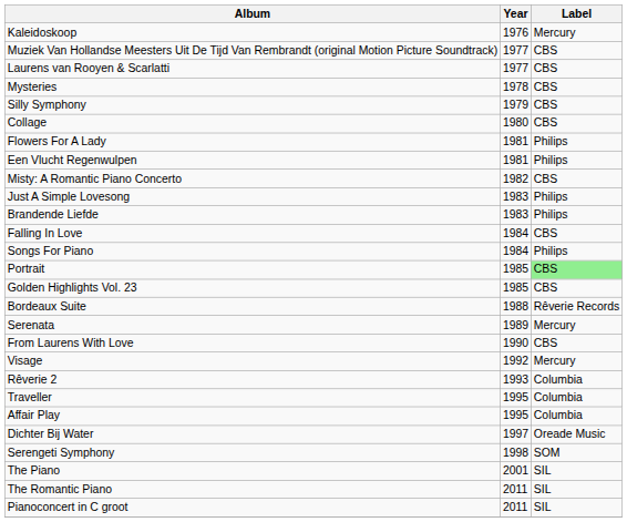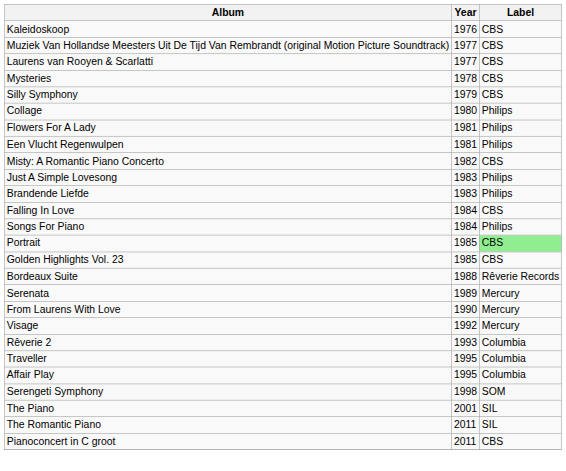 <table class="wikitable sortable">
 <tr>
 <th>Album</th>
 <th>Year</th>
 <th>Label</th>
 </tr>
 <tr>
 <td>Kaleidoskoop</td>
 <td>1976</td>
-<td>Mercury</td>
+<td>CBS</td>
 </tr>
 <tr>
 <td>Muziek Van Hollandse Meesters Uit De Tijd Van Rembrandt (original Motion Picture Soundtrack)</td>
 <td>1977</td>
 <td>CBS</td>
 </tr>
 <tr>
 <td>Laurens van Rooyen & Scarlatti</td>
 <td>1977</td>
 <td>CBS</td>
 </tr>
 <tr>
 <td>Mysteries</td>
 <td>1978</td>
 <td>CBS</td>
 </tr>
 <tr>
 <td>Silly Symphony</td>
 <td>1979</td>
 <td>CBS</td>
 </tr>
 <tr>
 <td>Collage</td>
 <td>1980</td>
-<td>CBS</td>
+<td>Philips</td>
 </tr>
 <tr>
 <td>Flowers For A Lady</td>
 <td>1981</td>
 <td>Philips</td>
 </tr>
 <tr>
 <td>Een Vlucht Regenwulpen</td>
 <td>1981</td>
 <td>Philips</td>
 </tr>
 <tr>
 <td>Misty: A Romantic Piano Concerto</td>
 <td>1982</td>
 <td>CBS</td>
 </tr>
 <tr>
 <td>Just A Simple Lovesong</td>
 <td>1983</td>
 <td>Philips</td>
 </tr>
 <tr>
 <td>Brandende Liefde</td>
 <td>1983</td>
 <td>Philips</td>
 </tr>
 <tr>
 <td>Falling In Love</td>
 <td>1984</td>
 <td>CBS</td>
 </tr>
 <tr>
 <td>Songs For Piano</td>
 <td>1984</td>
 <td>Philips</td>
 </tr>
 <tr>
 <td>Portrait</td>
 <td>1985</td>
 <td style="background: lightgreen;">CBS</td>
 </tr>
 <tr>
 <td>Golden Highlights Vol. 23</td>
 <td>1985</td>
 <td>CBS</td>
 </tr>
 <tr>
 <td>Bordeaux Suite</td>
 <td>1988</td>
 <td>Rêverie Records</td>
 </tr>
 <tr>
 <td>Serenata</td>
 <td>1989</td>
 <td>Mercury</td>
 </tr>
 <tr>
 <td>From Laurens With Love</td>
 <td>1990</td>
-<td>CBS</td>
+<td>Mercury</td>
 </tr>
 <tr>
 <td>Visage</td>
 <td>1992</td>
 <td>Mercury</td>
 </tr>
 <tr>
 <td>Rêverie 2</td>
 <td>1993</td>
 <td>Columbia</td>
 </tr>
 <tr>
 <td>Traveller</td>
 <td>1995</td>
 <td>Columbia</td>
 </tr>
 <tr>
 <td>Affair Play</td>
 <td>1995</td>
 <td>Columbia</td>
 </tr>
 <tr>
-<td>Dichter Bij Water</td>
-<td>1997</td>
-<td>Oreade Music</td>
-</tr>
-<tr>
 <td>Serengeti Symphony</td>
 <td>1998</td>
 <td>SOM</td>
 </tr>
 <tr>
 <td>The Piano</td>
 <td>2001</td>
 <td>SIL</td>
 </tr>
 <tr>
 <td>The Romantic Piano</td>
 <td>2011</td>
 <td>SIL</td>
 </tr>
 <tr>
 <td>Pianoconcert in C groot</td>
 <td>2011</td>
-<td>SIL</td>
+<td>CBS</td>
 </tr>
 <tr>
 </tr>
 </table>
